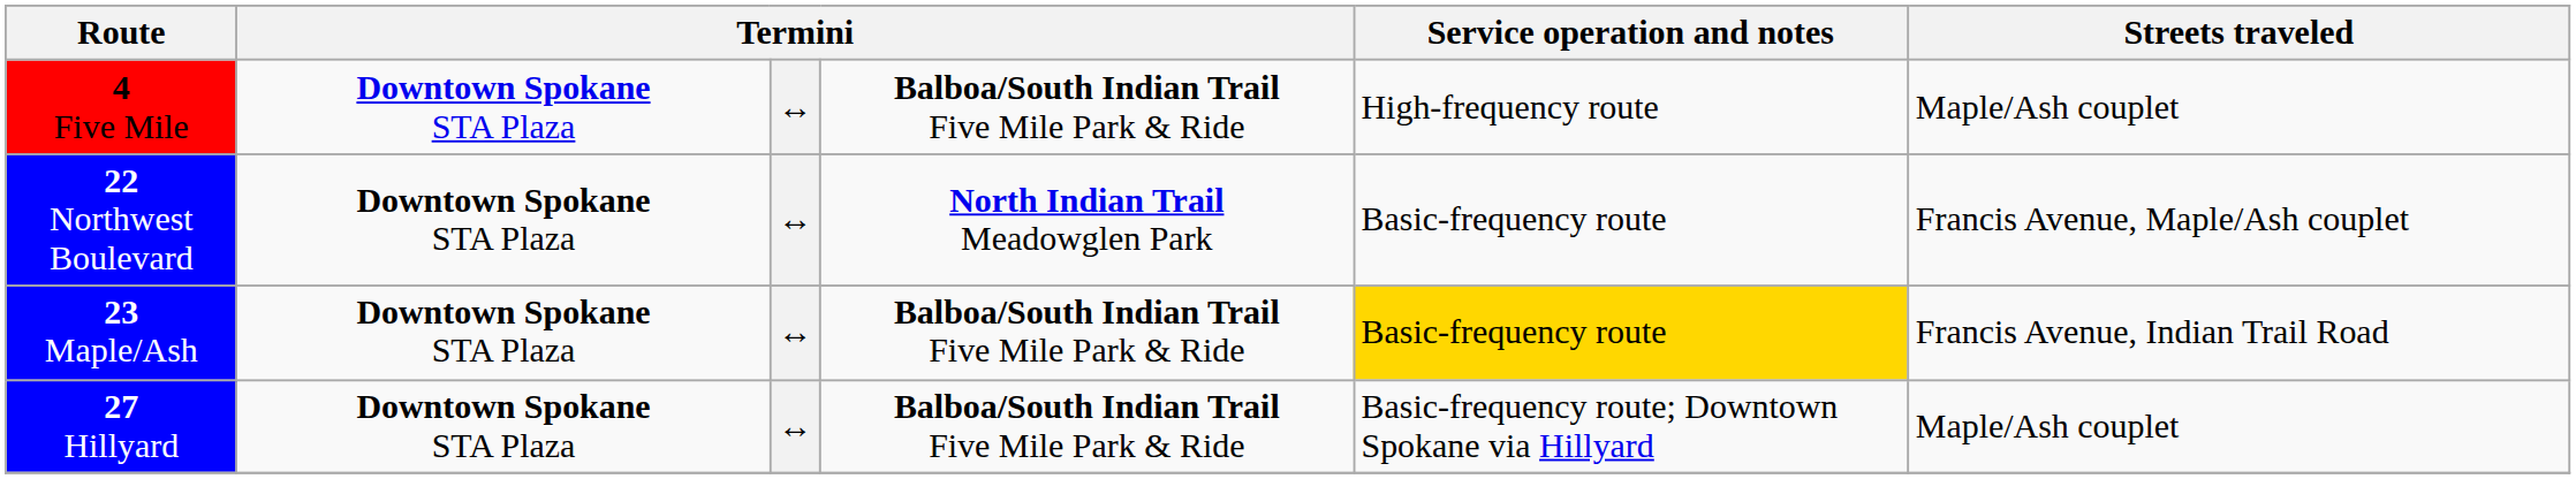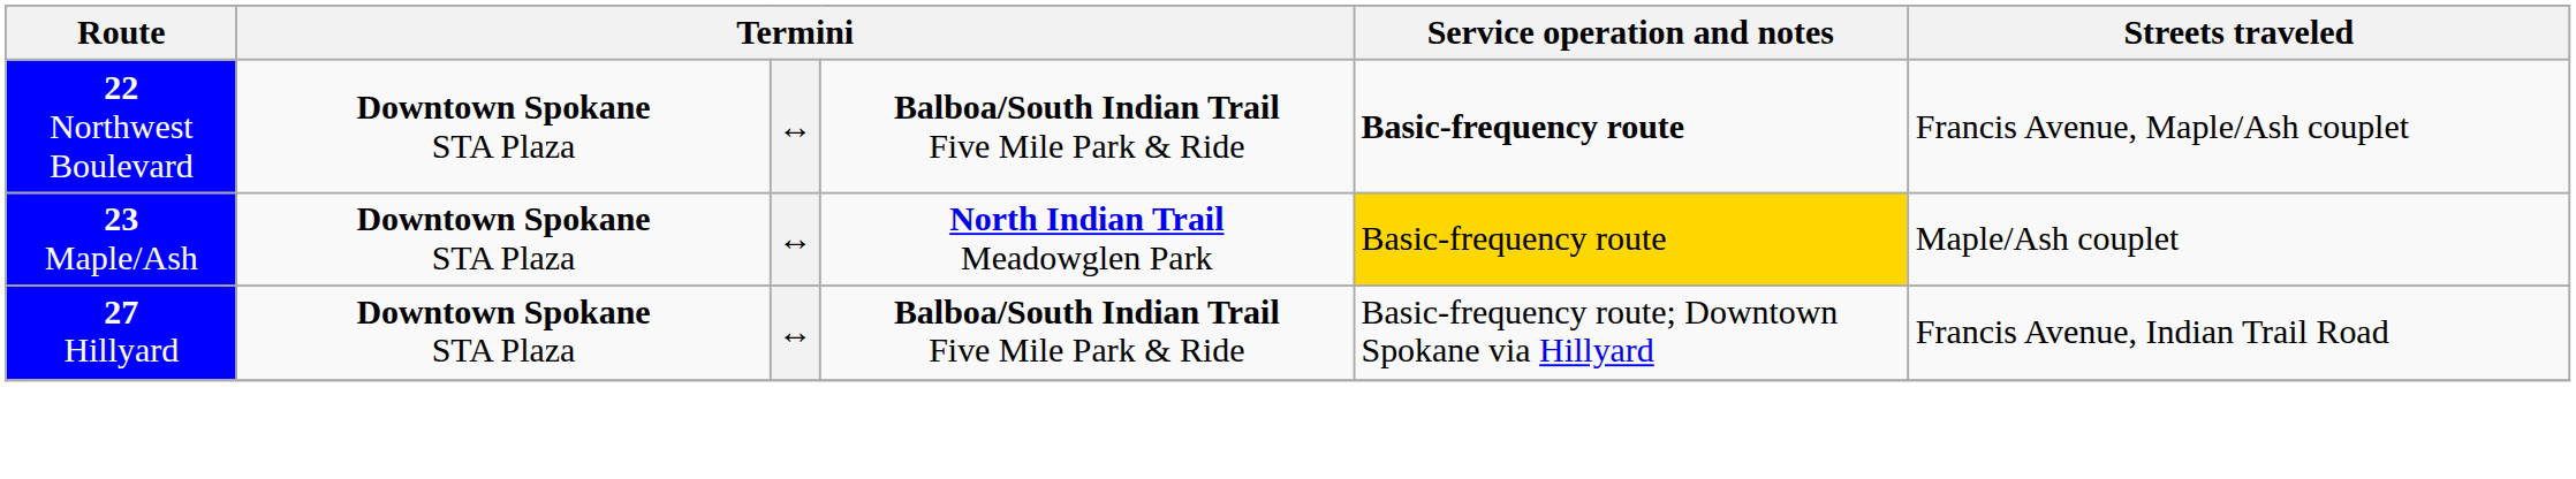 <table class=wikitable style="font-size: 100%;" text-valign="center"|>
 <tr>
 <th width="100px">Route</th>
 <th colspan=3>Termini</th>
 <th width="250px">Service operation and notes</th>
 <th width="300px">Streets traveled</th>
 </tr>
 <tr>
-<td style="background:red; color:black" align="center" valign=center><div><strong>4</strong><br>Five Mile</div></td>
-<td ! width="240px" align="center"><strong><a href='#'>Downtown Spokane</a></strong> <br><a href='#'>STA Plaza</a><br></td>
-<th><span>↔</span></th>
-<td ! width="240px" align="center"><strong>Balboa/South Indian Trail</strong><br>Five Mile Park & Ride<br></td>
-<td>High-frequency route</td>
-<td>Maple/Ash couplet</td>
-</tr>
-<tr>
 <td style="background:blue; color:white" align="center" valign=center><div><strong>22</strong><br>Northwest Boulevard</div></td>
 <td ! width="240px" align="center"><strong>Downtown Spokane</strong> <br>STA Plaza<br></td>
 <th><span>↔</span></th>
-<td ! width="240px" align="center"><strong><a href='#'>North Indian Trail</a></strong><br>Meadowglen Park<br></td>
-<td>Basic-frequency route</td>
+<td ! width="240px" align="center"><strong>Balboa/South Indian Trail</strong><br>Five Mile Park & Ride<br></td>
+<td><strong>Basic-frequency route</strong></td>
 <td>Francis Avenue, Maple/Ash couplet</td>
 </tr>
 <tr>
 <td style="background:blue; color:white" align="center" valign=center><div><strong>23</strong><br>Maple/Ash</div></td>
 <td ! width="240px" align="center"><strong>Downtown Spokane</strong> <br>STA Plaza<br></td>
 <th><span>↔</span></th>
-<td ! width="240px" align="center"><strong>Balboa/South Indian Trail</strong><br>Five Mile Park & Ride<br></td>
+<td ! width="240px" align="center"><strong><a href='#'>North Indian Trail</a></strong><br>Meadowglen Park<br></td>
 <td style="background: gold;">Basic-frequency route</td>
-<td>Francis Avenue, Indian Trail Road</td>
+<td>Maple/Ash couplet</td>
 </tr>
 <tr>
 <td style="background:blue; color:white" align="center" valign=center><div><strong>27</strong><br>Hillyard</div></td>
 <td ! width="240px" align="center"><strong>Downtown Spokane</strong> <br>STA Plaza<br></td>
 <th><span>↔</span></th>
 <td ! width="240px" align="center"><strong>Balboa/South Indian Trail</strong><br>Five Mile Park & Ride<br></td>
 <td>Basic-frequency route; Downtown Spokane via <a href='#'>Hillyard</a></td>
-<td>Maple/Ash couplet</td>
+<td>Francis Avenue, Indian Trail Road</td>
 </tr>
 <tr>
 </tr>
 </table>
